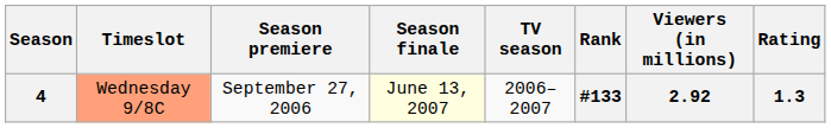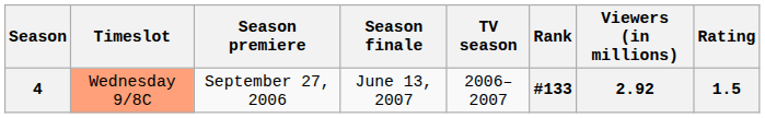 <table class="wikitable">
 <tr>
 <th>Season</th>
 <th>Timeslot</th>
 <th>Season premiere</th>
 <th>Season finale</th>
 <th>TV season</th>
 <th>Rank</th>
 <th>Viewers<br>(in millions)</th>
 <th>Rating</th>
 </tr>
 <tr>
 <th style="text-align:center">4</th>
 <td style="background: lightsalmon; text-align:center">Wednesday 9/8C</td>
 <td style="text-align:center">September 27, 2006</td>
-<td style="background: lightyellow; text-align:center">June 13, 2007</td>
+<td style="text-align:center">June 13, 2007</td>
 <td style="text-align:center">2006–2007</td>
 <th style="text-align:center">#133</th>
 <th style="text-align:center">2.92</th>
-<th style="text-align:center">1.3</th>
+<th style="text-align:center">1.5</th>
 </tr>
 </table>
